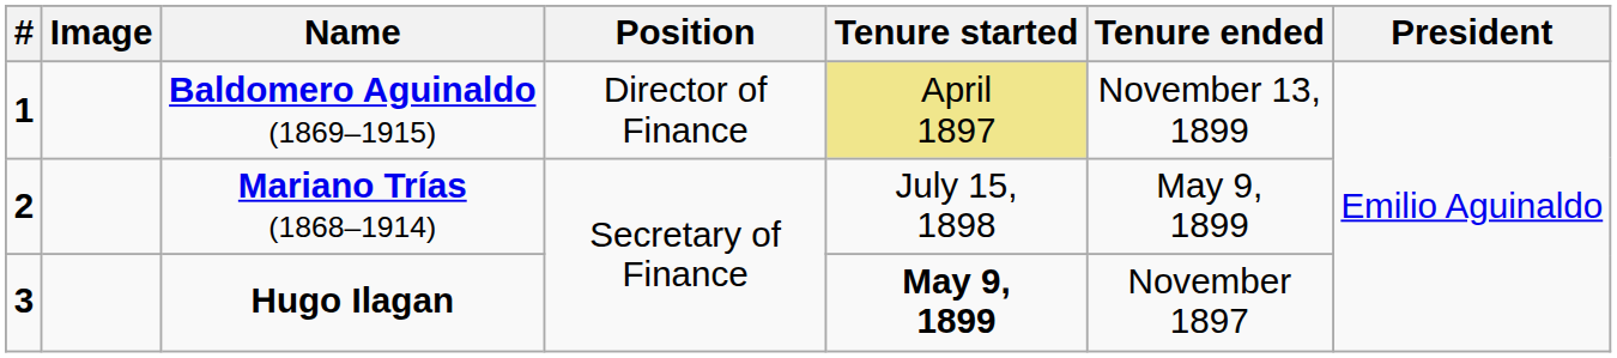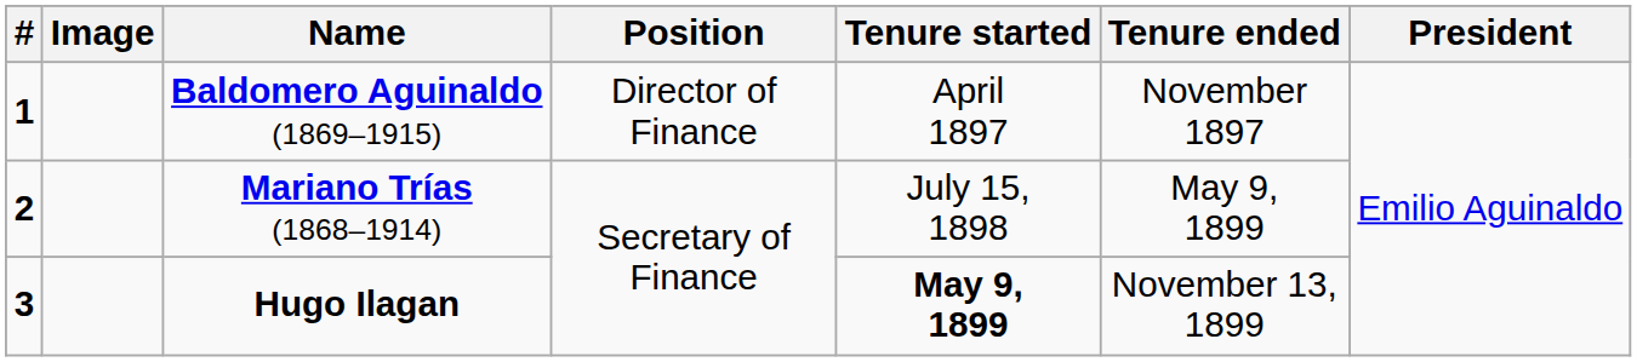 <table class="wikitable" style="text-align:center; border:1px #aaf solid;">
 <tr>
 <th>#</th>
 <th>Image</th>
 <th>Name</th>
 <th width=120px>Position</th>
 <th>Tenure started</th>
 <th>Tenure ended</th>
 <th>President</th>
 </tr>
 <tr>
 <td><strong>1</strong></td>
 <td></td>
 <td><strong><a href='#'>Baldomero Aguinaldo</a></strong><br><small>(1869–1915)</small></td>
 <td>Director of Finance</td>
-<td style="background: khaki;">April<br>1897</td>
-<td>November 13,<br>1899</td>
+<td>April<br>1897</td>
+<td>November<br>1897</td>
 <td rowspan="3"><a href='#'>Emilio Aguinaldo</a></td>
 </tr>
 <tr>
 <td><strong>2</strong></td>
 <td></td>
 <td><strong><a href='#'>Mariano Trías</a></strong><br><small>(1868–1914)</small></td>
 <td rowspan="2">Secretary of Finance</td>
 <td>July 15,<br>1898</td>
 <td>May 9,<br>1899</td>
 </tr>
 <tr>
 <td><strong>3</strong></td>
 <td></td>
 <td><strong>Hugo Ilagan</strong></td>
 <td><strong>May 9,<br>1899</strong></td>
-<td>November<br>1897</td>
+<td>November 13,<br>1899</td>
 </tr>
 </table>
